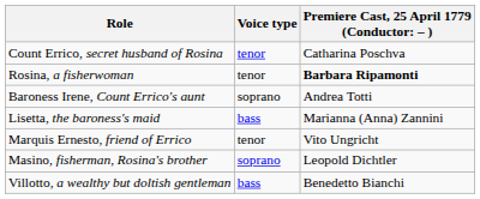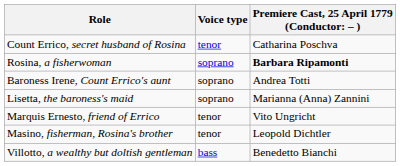 <table class="wikitable">
 <tr>
 <th>Role</th>
 <th>Voice type</th>
 <th>Premiere Cast, 25 April 1779<br>(Conductor: – )</th>
 </tr>
 <tr>
 <td>Count Errico, <em>secret husband of Rosina</em></td>
 <td><a href='#'>tenor</a></td>
 <td>Catharina Poschva</td>
 </tr>
 <tr>
 <td>Rosina, <em>a fisherwoman</em></td>
-<td>tenor</td>
+<td><a href='#'>soprano</a></td>
 <td><strong>Barbara Ripamonti</strong></td>
 </tr>
 <tr>
 <td>Baroness Irene, <em>Count Errico's aunt</em></td>
 <td>soprano</td>
 <td>Andrea Totti</td>
 </tr>
 <tr>
 <td>Lisetta, <em>the baroness's maid</em></td>
-<td><a href='#'>bass</a></td>
+<td>soprano</td>
 <td>Marianna (Anna) Zannini</td>
 </tr>
 <tr>
 <td>Marquis Ernesto, <em>friend of Errico</em></td>
 <td>tenor</td>
 <td>Vito Ungricht</td>
 </tr>
 <tr>
 <td>Masino, <em>fisherman</em>, <em>Rosina's brother</em></td>
-<td><a href='#'>soprano</a></td>
+<td>tenor</td>
 <td>Leopold Dichtler</td>
 </tr>
 <tr>
 <td>Villotto, <em>a wealthy but doltish gentleman</em></td>
 <td><a href='#'>bass</a></td>
 <td>Benedetto Bianchi</td>
 </tr>
 </table>
